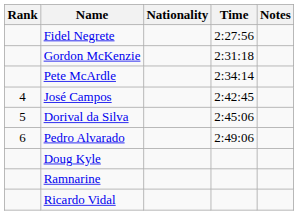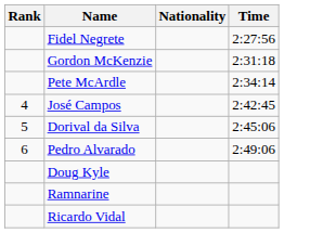 <table class="wikitable sortable" style="text-align:center">
 <tr>
 <th>Rank</th>
 <th>Name</th>
 <th>Nationality</th>
 <th>Time</th>
-<th>Notes</th>
 </tr>
 <tr>
 <td></td>
 <td align=left><a href='#'>Fidel Negrete</a></td>
 <td align=left></td>
 <td>2:27:56</td>
-<td></td>
 </tr>
 <tr>
 <td></td>
 <td align=left><a href='#'>Gordon McKenzie</a></td>
 <td align=left></td>
 <td>2:31:18</td>
-<td></td>
 </tr>
 <tr>
 <td></td>
 <td align=left><a href='#'>Pete McArdle</a></td>
 <td align=left></td>
 <td>2:34:14</td>
-<td></td>
 </tr>
 <tr>
 <td>4</td>
 <td align=left><a href='#'>José Campos</a></td>
 <td align=left></td>
 <td>2:42:45</td>
-<td></td>
 </tr>
 <tr>
 <td>5</td>
 <td align=left><a href='#'>Dorival da Silva</a></td>
 <td align=left></td>
 <td>2:45:06</td>
-<td></td>
 </tr>
 <tr>
 <td>6</td>
 <td align=left><a href='#'>Pedro Alvarado</a></td>
 <td align=left></td>
 <td>2:49:06</td>
-<td></td>
 </tr>
 <tr>
 <td></td>
 <td align=left><a href='#'>Doug Kyle</a></td>
 <td align=left></td>
-<td></td>
 <td></td>
 </tr>
 <tr>
 <td></td>
 <td align=left><a href='#'>Ramnarine</a></td>
 <td align=left></td>
 <td></td>
-<td></td>
 </tr>
 <tr>
 <td></td>
 <td align=left><a href='#'>Ricardo Vidal</a></td>
 <td align=left></td>
 <td></td>
-<td></td>
 </tr>
 </table>
